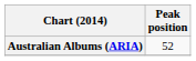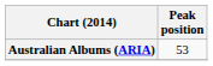 <table class="wikitable sortable plainrowheaders" style="text-align:center">
 <tr>
 <th scope="col">Chart (2014)</th>
 <th scope="col">Peak<br>position</th>
 </tr>
 <tr>
 <th scope="row">Australian Albums (<a href='#'>ARIA</a>)</th>
-<td>52</td>
+<td>53</td>
 </tr>
 <tr>
 </tr>
 <tr>
 </tr>
 <tr>
 </tr>
 <tr>
 </tr>
 <tr>
 </tr>
 <tr>
 </tr>
 <tr>
 </tr>
 <tr>
 </tr>
 <tr>
 </tr>
 <tr>
 </tr>
 <tr>
 </tr>
 </table>
